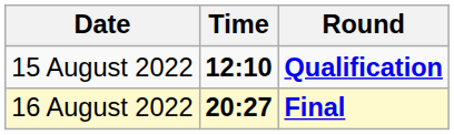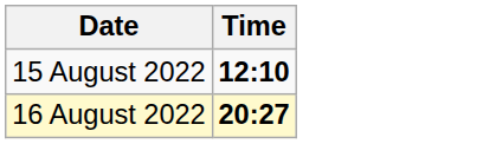 <table class="wikitable">
 <tr>
 <th>Date</th>
 <th>Time</th>
-<th>Round</th>
 </tr>
 <tr>
 <td>15 August 2022</td>
 <td><strong>12:10</strong></td>
-<td><strong><a href='#'>Qualification</a></strong></td>
 </tr>
 <tr style=background:lemonchiffon>
 <td>16 August 2022</td>
 <td><strong>20:27</strong></td>
-<td><strong><a href='#'>Final</a></strong></td>
 </tr>
 </table>
